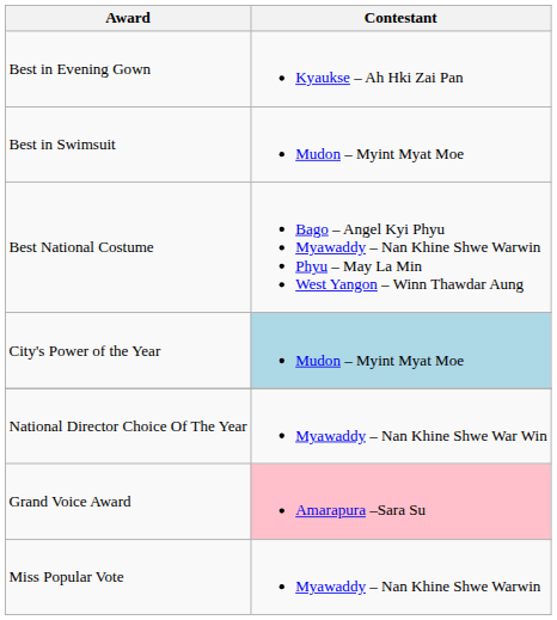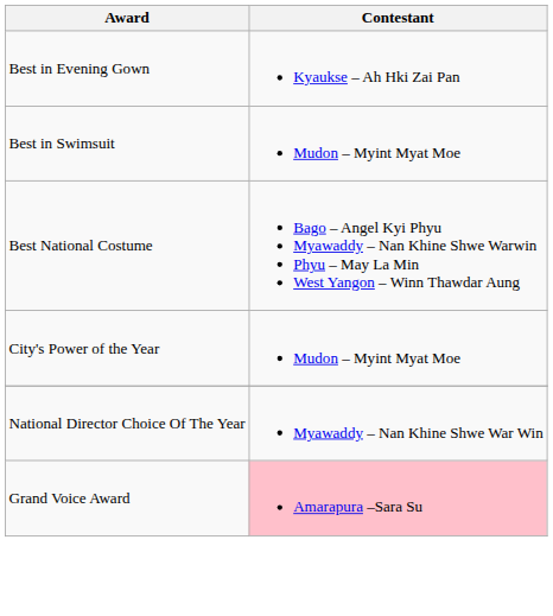 <table class="wikitable" style="font-size: 95%;">
 <tr>
 <th>Award</th>
 <th>Contestant</th>
 </tr>
 <tr>
 <td>Best in Evening Gown</td>
 <td><br><ul><li><a href='#'>Kyaukse</a> – Ah Hki Zai Pan</li></ul></td>
 </tr>
 <tr>
 <td>Best in Swimsuit</td>
 <td><br><ul><li><a href='#'>Mudon</a> – Myint Myat Moe</li></ul></td>
 </tr>
 <tr>
 <td>Best National Costume</td>
 <td><br><ul><li><a href='#'>Bago</a> – Angel Kyi Phyu</li><li><a href='#'>Myawaddy</a> – Nan Khine Shwe Warwin</li><li><a href='#'>Phyu</a> – May La Min</li><li><a href='#'>West Yangon</a> – Winn Thawdar Aung</li></ul></td>
 </tr>
 <tr>
 <td>City's Power of the Year</td>
-<td style="background: lightblue;"><br><ul><li><a href='#'>Mudon</a> – Myint Myat Moe</li></ul></td>
+<td><br><ul><li><a href='#'>Mudon</a> – Myint Myat Moe</li></ul></td>
 </tr>
 <tr>
 </tr>
 <tr>
 <td>National Director Choice Of The Year</td>
 <td><br><ul><li><a href='#'>Myawaddy</a> – Nan Khine Shwe War Win</li></ul></td>
 </tr>
 <tr>
 <td>Grand Voice Award</td>
 <td style="background: pink;"><br><ul><li><a href='#'>Amarapura</a> –Sara Su</li></ul></td>
 </tr>
-<tr>
-<td>Miss Popular Vote</td>
-<td><br><ul><li><a href='#'>Myawaddy</a> – Nan Khine Shwe Warwin</li></ul></td>
-</tr>
 </table>
